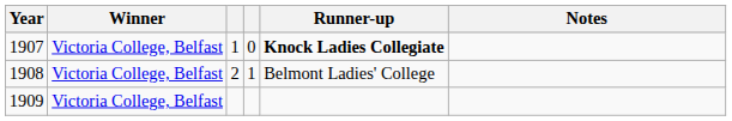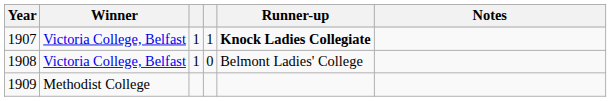 <table class="wikitable">
 <tr style="background:silver;">
 <th><strong>Year</strong></th>
 <th><strong>Winner</strong></th>
 <th></th>
 <th></th>
 <th><strong>Runner-up</strong></th>
 <th><strong>Notes</strong></th>
 </tr>
 <tr>
 <td align="center">1907</td>
 <td><a href='#'>Victoria College, Belfast</a></td>
 <td align="center">1</td>
-<td align="center">0</td>
+<td align="center">1</td>
 <td><strong>Knock Ladies Collegiate</strong></td>
 <td width="250"></td>
 </tr>
 <tr>
 <td align="center">1908</td>
 <td><a href='#'>Victoria College, Belfast</a></td>
-<td align="center">2</td>
 <td align="center">1</td>
+<td align="center">0</td>
 <td>Belmont Ladies' College</td>
 <td></td>
 </tr>
 <tr>
 <td align="center">1909</td>
-<td><a href='#'>Victoria College, Belfast</a></td>
+<td>Methodist College</td>
 <td align="center"></td>
 <td align="center"></td>
 <td></td>
 <td></td>
 </tr>
 </table>
